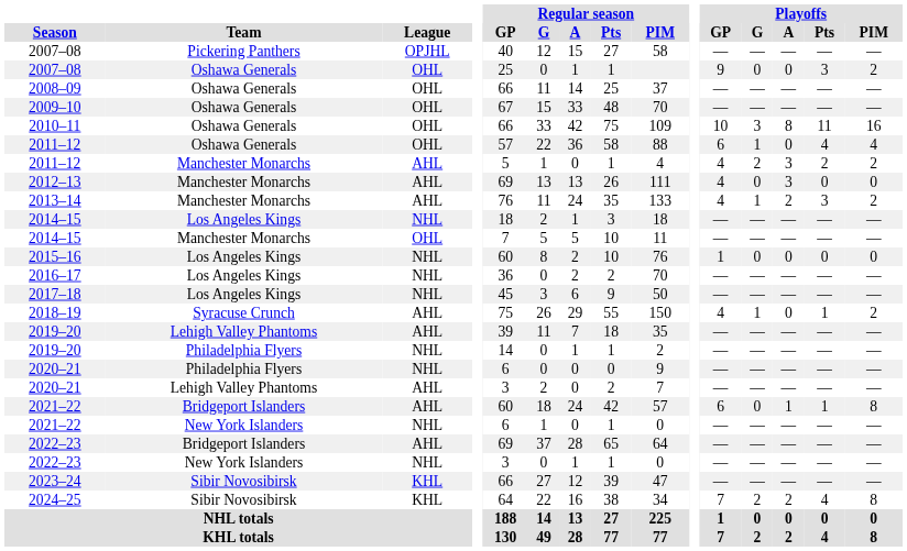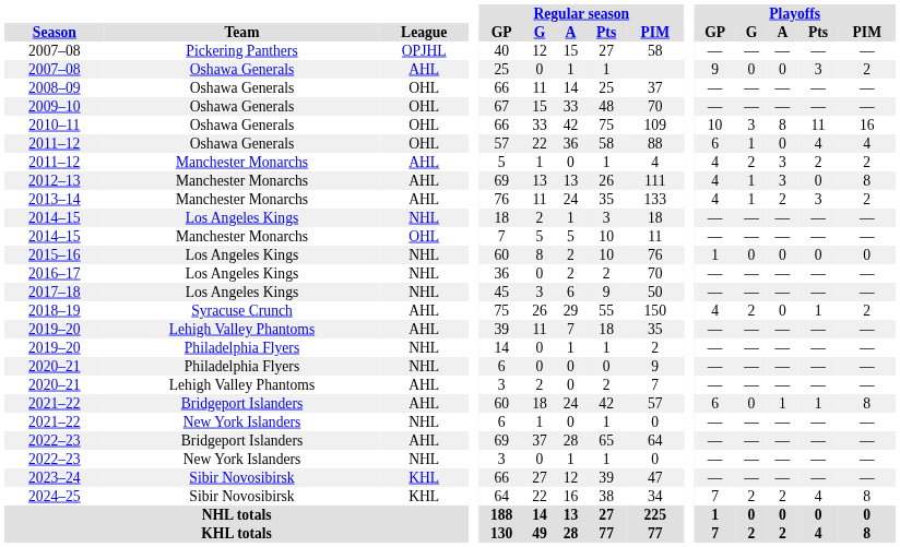 <table border="0" cellpadding="1" cellspacing="0" style="text-align:center; width:60em;">
 <tr bgcolor="#e0e0e0">
 <th colspan="3" bgcolor="#ffffff"> </th>
 <th rowspan="99" bgcolor="#ffffff"> </th>
 <th colspan="5"><a href='#'>Regular season</a></th>
 <th rowspan="99" bgcolor="#ffffff"> </th>
 <th colspan="5"><a href='#'>Playoffs</a></th>
 </tr>
 <tr bgcolor="#e0e0e0">
 <th><a href='#'>Season</a></th>
 <th>Team</th>
 <th>League</th>
 <th>GP</th>
 <th><a href='#'>G</a></th>
 <th><a href='#'>A</a></th>
 <th><a href='#'>Pts</a></th>
 <th><a href='#'>PIM</a></th>
 <th>GP</th>
 <th>G</th>
 <th>A</th>
 <th>Pts</th>
 <th>PIM</th>
 </tr>
 <tr>
 <td>2007–08</td>
 <td><a href='#'>Pickering Panthers</a></td>
 <td><a href='#'>OPJHL</a></td>
 <td>40</td>
 <td>12</td>
 <td>15</td>
 <td>27</td>
 <td>58</td>
 <td>—</td>
 <td>—</td>
 <td>—</td>
 <td>—</td>
 <td>—</td>
 </tr>
 <tr bgcolor="#f0f0f0">
 <td><a href='#'>2007–08</a></td>
 <td><a href='#'>Oshawa Generals</a></td>
-<td><a href='#'>OHL</a></td>
+<td><a href='#'>AHL</a></td>
 <td>25</td>
 <td>0</td>
 <td>1</td>
 <td>1</td>
 <td 8></td>
 <td>9</td>
 <td>0</td>
 <td>0</td>
 <td>3</td>
 <td>2</td>
 </tr>
 <tr>
 <td><a href='#'>2008–09</a></td>
 <td>Oshawa Generals</td>
 <td>OHL</td>
 <td>66</td>
 <td>11</td>
 <td>14</td>
 <td>25</td>
 <td>37</td>
 <td>—</td>
 <td>—</td>
 <td>—</td>
 <td>—</td>
 <td>—</td>
 </tr>
 <tr bgcolor="#f0f0f0">
 <td><a href='#'>2009–10</a></td>
 <td>Oshawa Generals</td>
 <td>OHL</td>
 <td>67</td>
 <td>15</td>
 <td>33</td>
 <td>48</td>
 <td>70</td>
 <td>—</td>
 <td>—</td>
 <td>—</td>
 <td>—</td>
 <td>—</td>
 </tr>
 <tr>
 <td><a href='#'>2010–11</a></td>
 <td>Oshawa Generals</td>
 <td>OHL</td>
 <td>66</td>
 <td>33</td>
 <td>42</td>
 <td>75</td>
 <td>109</td>
 <td>10</td>
 <td>3</td>
 <td>8</td>
 <td>11</td>
 <td>16</td>
 </tr>
 <tr bgcolor="#f0f0f0">
 <td><a href='#'>2011–12</a></td>
 <td>Oshawa Generals</td>
 <td>OHL</td>
 <td>57</td>
 <td>22</td>
 <td>36</td>
 <td>58</td>
 <td>88</td>
 <td>6</td>
 <td>1</td>
 <td>0</td>
 <td>4</td>
 <td>4</td>
 </tr>
 <tr>
 <td><a href='#'>2011–12</a></td>
 <td><a href='#'>Manchester Monarchs</a></td>
 <td><a href='#'>AHL</a></td>
 <td>5</td>
 <td>1</td>
 <td>0</td>
 <td>1</td>
 <td>4</td>
 <td>4</td>
 <td>2</td>
 <td>3</td>
 <td>2</td>
 <td>2</td>
 </tr>
 <tr bgcolor="#f0f0f0">
 <td><a href='#'>2012–13</a></td>
 <td>Manchester Monarchs</td>
 <td>AHL</td>
 <td>69</td>
 <td>13</td>
 <td>13</td>
 <td>26</td>
 <td>111</td>
 <td>4</td>
-<td>0</td>
+<td>1</td>
 <td>3</td>
 <td>0</td>
-<td>0</td>
+<td>8</td>
 </tr>
 <tr>
 <td><a href='#'>2013–14</a></td>
 <td>Manchester Monarchs</td>
 <td>AHL</td>
 <td>76</td>
 <td>11</td>
 <td>24</td>
 <td>35</td>
 <td>133</td>
 <td>4</td>
 <td>1</td>
 <td>2</td>
 <td>3</td>
 <td>2</td>
 </tr>
 <tr bgcolor="#f0f0f0">
 <td><a href='#'>2014–15</a></td>
 <td><a href='#'>Los Angeles Kings</a></td>
 <td><a href='#'>NHL</a></td>
 <td>18</td>
 <td>2</td>
 <td>1</td>
 <td>3</td>
 <td>18</td>
 <td>—</td>
 <td>—</td>
 <td>—</td>
 <td>—</td>
 <td>—</td>
 </tr>
 <tr>
 <td><a href='#'>2014–15</a></td>
 <td>Manchester Monarchs</td>
 <td><a href='#'>OHL</a></td>
 <td>7</td>
 <td>5</td>
 <td>5</td>
 <td>10</td>
 <td>11</td>
 <td>—</td>
 <td>—</td>
 <td>—</td>
 <td>—</td>
 <td>—</td>
 </tr>
 <tr bgcolor="#f0f0f0">
 <td><a href='#'>2015–16</a></td>
 <td>Los Angeles Kings</td>
 <td>NHL</td>
 <td>60</td>
 <td>8</td>
 <td>2</td>
 <td>10</td>
 <td>76</td>
 <td>1</td>
 <td>0</td>
 <td>0</td>
 <td>0</td>
 <td>0</td>
 </tr>
 <tr>
 <td><a href='#'>2016–17</a></td>
 <td>Los Angeles Kings</td>
 <td>NHL</td>
 <td>36</td>
 <td>0</td>
 <td>2</td>
 <td>2</td>
 <td>70</td>
 <td>—</td>
 <td>—</td>
 <td>—</td>
 <td>—</td>
 <td>—</td>
 </tr>
 <tr bgcolor="#f0f0f0">
 <td><a href='#'>2017–18</a></td>
 <td>Los Angeles Kings</td>
 <td>NHL</td>
 <td>45</td>
 <td>3</td>
 <td>6</td>
 <td>9</td>
 <td>50</td>
 <td>—</td>
 <td>—</td>
 <td>—</td>
 <td>—</td>
 <td>—</td>
 </tr>
 <tr>
 <td><a href='#'>2018–19</a></td>
 <td><a href='#'>Syracuse Crunch</a></td>
 <td>AHL</td>
 <td>75</td>
 <td>26</td>
 <td>29</td>
 <td>55</td>
 <td>150</td>
 <td>4</td>
-<td>1</td>
+<td>2</td>
 <td>0</td>
 <td>1</td>
 <td>2</td>
 </tr>
 <tr bgcolor="#f0f0f0">
 <td><a href='#'>2019–20</a></td>
 <td><a href='#'>Lehigh Valley Phantoms</a></td>
 <td>AHL</td>
 <td>39</td>
 <td>11</td>
 <td>7</td>
 <td>18</td>
 <td>35</td>
 <td>—</td>
 <td>—</td>
 <td>—</td>
 <td>—</td>
 <td>—</td>
 </tr>
 <tr>
 <td><a href='#'>2019–20</a></td>
 <td><a href='#'>Philadelphia Flyers</a></td>
 <td>NHL</td>
 <td>14</td>
 <td>0</td>
 <td>1</td>
 <td>1</td>
 <td>2</td>
 <td>—</td>
 <td>—</td>
 <td>—</td>
 <td>—</td>
 <td>—</td>
 </tr>
 <tr bgcolor="#f0f0f0">
 <td><a href='#'>2020–21</a></td>
 <td>Philadelphia Flyers</td>
 <td>NHL</td>
 <td>6</td>
 <td>0</td>
 <td>0</td>
 <td>0</td>
 <td>9</td>
 <td>—</td>
 <td>—</td>
 <td>—</td>
 <td>—</td>
 <td>—</td>
 </tr>
 <tr>
 <td><a href='#'>2020–21</a></td>
 <td>Lehigh Valley Phantoms</td>
 <td>AHL</td>
 <td>3</td>
 <td>2</td>
 <td>0</td>
 <td>2</td>
 <td>7</td>
 <td>—</td>
 <td>—</td>
 <td>—</td>
 <td>—</td>
 <td>—</td>
 </tr>
 <tr bgcolor="#f0f0f0">
 <td><a href='#'>2021–22</a></td>
 <td><a href='#'>Bridgeport Islanders</a></td>
 <td>AHL</td>
 <td>60</td>
 <td>18</td>
 <td>24</td>
 <td>42</td>
 <td>57</td>
 <td>6</td>
 <td>0</td>
 <td>1</td>
 <td>1</td>
 <td>8</td>
 </tr>
 <tr>
 <td><a href='#'>2021–22</a></td>
 <td><a href='#'>New York Islanders</a></td>
 <td>NHL</td>
 <td>6</td>
 <td>1</td>
 <td>0</td>
 <td>1</td>
 <td>0</td>
 <td>—</td>
 <td>—</td>
 <td>—</td>
 <td>—</td>
 <td>—</td>
 </tr>
 <tr bgcolor="#f0f0f0">
 <td><a href='#'>2022–23</a></td>
 <td>Bridgeport Islanders</td>
 <td>AHL</td>
 <td>69</td>
 <td>37</td>
 <td>28</td>
 <td>65</td>
 <td>64</td>
 <td>—</td>
 <td>—</td>
 <td>—</td>
 <td>—</td>
 <td>—</td>
 </tr>
 <tr>
 <td><a href='#'>2022–23</a></td>
 <td>New York Islanders</td>
 <td>NHL</td>
 <td>3</td>
 <td>0</td>
 <td>1</td>
 <td>1</td>
 <td>0</td>
 <td>—</td>
 <td>—</td>
 <td>—</td>
 <td>—</td>
 <td>—</td>
 </tr>
 <tr bgcolor="#f0f0f0">
 <td><a href='#'>2023–24</a></td>
 <td><a href='#'>Sibir Novosibirsk</a></td>
 <td><a href='#'>KHL</a></td>
 <td>66</td>
 <td>27</td>
 <td>12</td>
 <td>39</td>
 <td>47</td>
 <td>—</td>
 <td>—</td>
 <td>—</td>
 <td>—</td>
 <td>—</td>
 </tr>
 <tr>
 <td><a href='#'>2024–25</a></td>
 <td>Sibir Novosibirsk</td>
 <td>KHL</td>
 <td>64</td>
 <td>22</td>
 <td>16</td>
 <td>38</td>
 <td>34</td>
 <td>7</td>
 <td>2</td>
 <td>2</td>
 <td>4</td>
 <td>8</td>
 </tr>
 <tr bgcolor="#e0e0e0">
 <th colspan="3">NHL totals</th>
 <th>188</th>
 <th>14</th>
 <th>13</th>
 <th>27</th>
 <th>225</th>
 <th>1</th>
 <th>0</th>
 <th>0</th>
 <th>0</th>
 <th>0</th>
 </tr>
 <tr bgcolor="#e0e0e0">
 <th colspan="3">KHL totals</th>
 <th>130</th>
 <th>49</th>
 <th>28</th>
 <th>77</th>
 <th>77</th>
 <th>7</th>
 <th>2</th>
 <th>2</th>
 <th>4</th>
 <th>8</th>
 </tr>
 </table>
